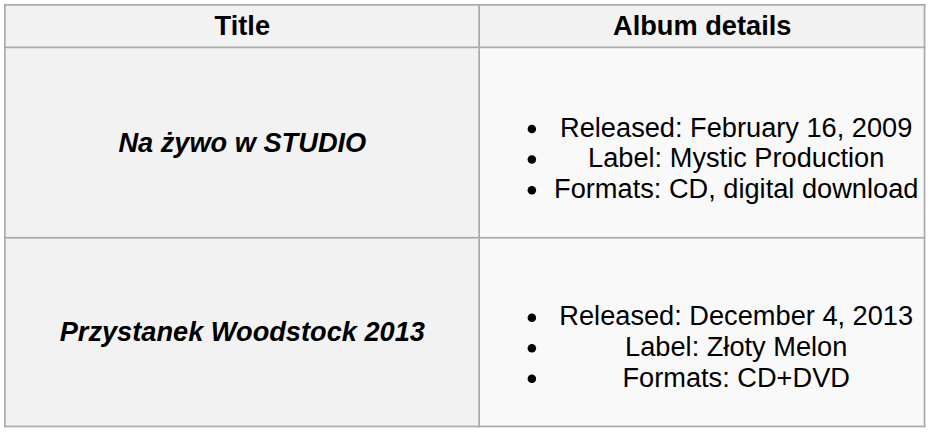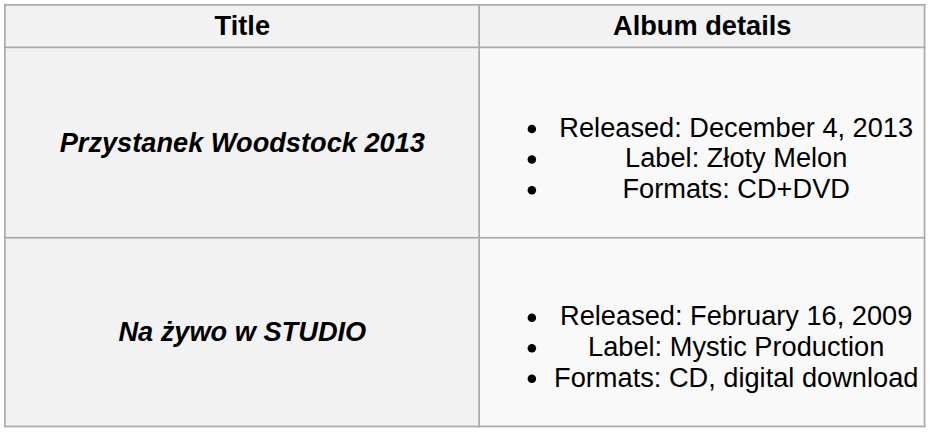 <table class="wikitable plainrowheaders" style="text-align:center;">
 <tr>
 <th scope="col" style="width:17em;">Title</th>
 <th scope="col">Album details</th>
 </tr>
 <tr>
+<th scope="row"><em>Przystanek Woodstock 2013</em></th>
+<td><br><ul><li>Released: December 4, 2013</li><li>Label: Złoty Melon</li><li>Formats: CD+DVD</li></ul></td>
+</tr>
+<tr>
 <th scope="row"><em>Na żywo w STUDIO</em></th>
 <td><br><ul><li>Released: February 16, 2009</li><li>Label: Mystic Production</li><li>Formats: CD, digital download</li></ul></td>
 </tr>
-<tr>
-<th scope="row"><em>Przystanek Woodstock 2013</em></th>
-<td><br><ul><li>Released: December 4, 2013</li><li>Label: Złoty Melon</li><li>Formats: CD+DVD</li></ul></td>
-</tr>
 </table>
